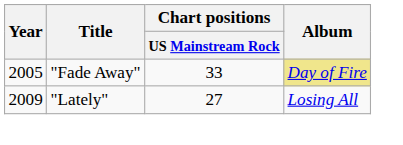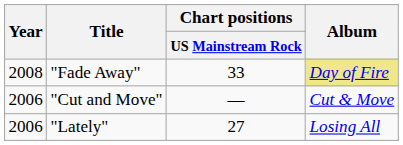 <table class="wikitable">
 <tr>
 <th rowspan="2">Year</th>
 <th rowspan="2">Title</th>
 <th colspan="1">Chart positions</th>
 <th rowspan="2">Album</th>
 </tr>
 <tr>
 <th><small>US <a href='#'>Mainstream Rock</a></small></th>
 </tr>
 <tr>
-<td>2005</td>
+<td>2008</td>
 <td>"Fade Away"</td>
 <td align="center">33</td>
 <td style="background: khaki;"><em><a href='#'>Day of Fire</a></em></td>
 </tr>
 <tr>
-<td>2009</td>
+<td>2006</td>
+<td>"Cut and Move"</td>
+<td align="center">—</td>
+<td><em><a href='#'>Cut & Move</a></em></td>
+</tr>
+<tr>
+<td>2006</td>
 <td>"Lately"</td>
 <td align="center">27</td>
 <td><em><a href='#'>Losing All</a></em></td>
 </tr>
 </table>
